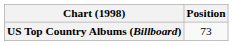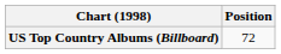 <table class="wikitable plainrowheaders">
 <tr>
 <th>Chart (1998)</th>
 <th>Position</th>
 </tr>
 <tr>
 <th scope="row">US Top Country Albums (<em>Billboard</em>)</th>
-<td align="center">73</td>
+<td align="center">72</td>
 </tr>
 </table>
